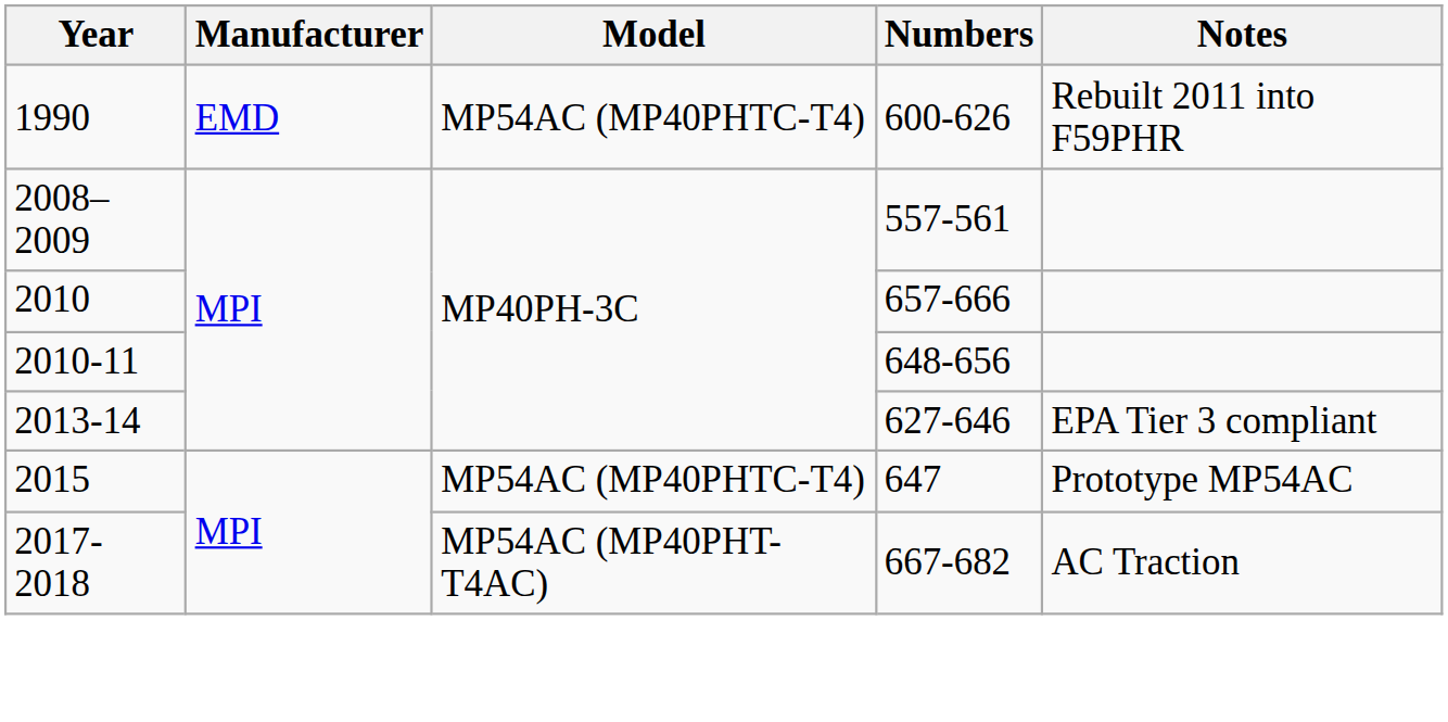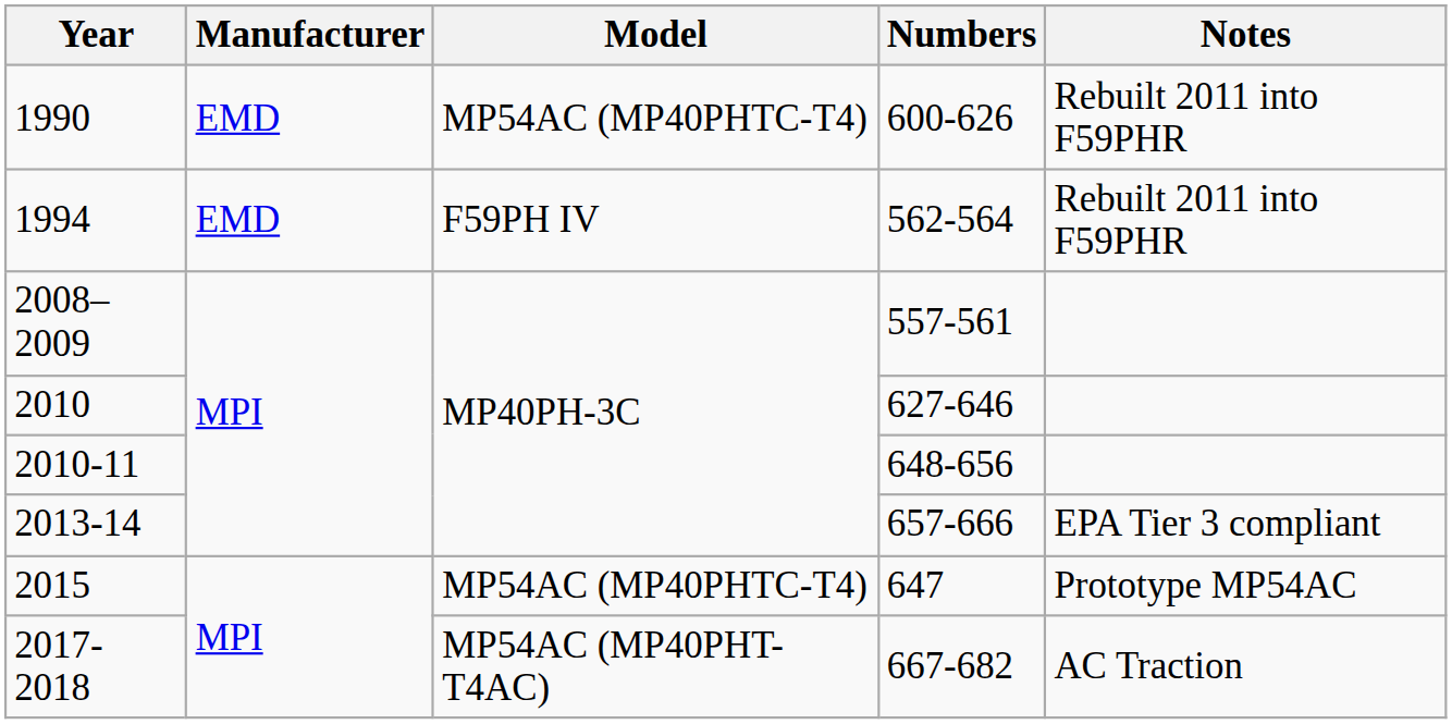 <table class="wikitable">
 <tr>
 <th>Year</th>
 <th>Manufacturer</th>
 <th>Model</th>
 <th>Numbers</th>
 <th>Notes</th>
 </tr>
 <tr>
 <td>1990</td>
 <td><a href='#'>EMD</a></td>
 <td rowspan=1>MP54AC (MP40PHTC-T4)</td>
 <td>600-626</td>
 <td>Rebuilt 2011 into F59PHR</td>
 </tr>
 <tr>
+<td>1994</td>
+<td><a href='#'>EMD</a></td>
+<td>F59PH IV</td>
+<td>562-564</td>
+<td>Rebuilt 2011 into F59PHR</td>
+</tr>
+<tr>
 <td rowspan=1>2008–2009</td>
 <td rowspan="4"><a href='#'>MPI</a></td>
 <td rowspan="4">MP40PH-3C</td>
 <td>557-561</td>
 <td></td>
 </tr>
 <tr>
 <td>2010</td>
-<td>657-666</td>
+<td>627-646</td>
 <td></td>
 </tr>
 <tr>
 <td rowspan=1>2010-11</td>
 <td>648-656</td>
 <td></td>
 </tr>
 <tr>
 <td rowspan=1>2013-14</td>
-<td>627-646</td>
+<td>657-666</td>
 <td>EPA Tier 3 compliant</td>
 </tr>
 <tr>
 <td rowspan=1>2015</td>
 <td rowspan=2><a href='#'>MPI</a></td>
 <td rowspan=1>MP54AC (MP40PHTC-T4)</td>
 <td>647</td>
 <td>Prototype MP54AC</td>
 </tr>
 <tr>
 <td rowspan=1>2017-2018</td>
 <td rowspan=1>MP54AC (MP40PHT-T4AC)</td>
 <td>667-682</td>
 <td>AC Traction</td>
 </tr>
 </table>
